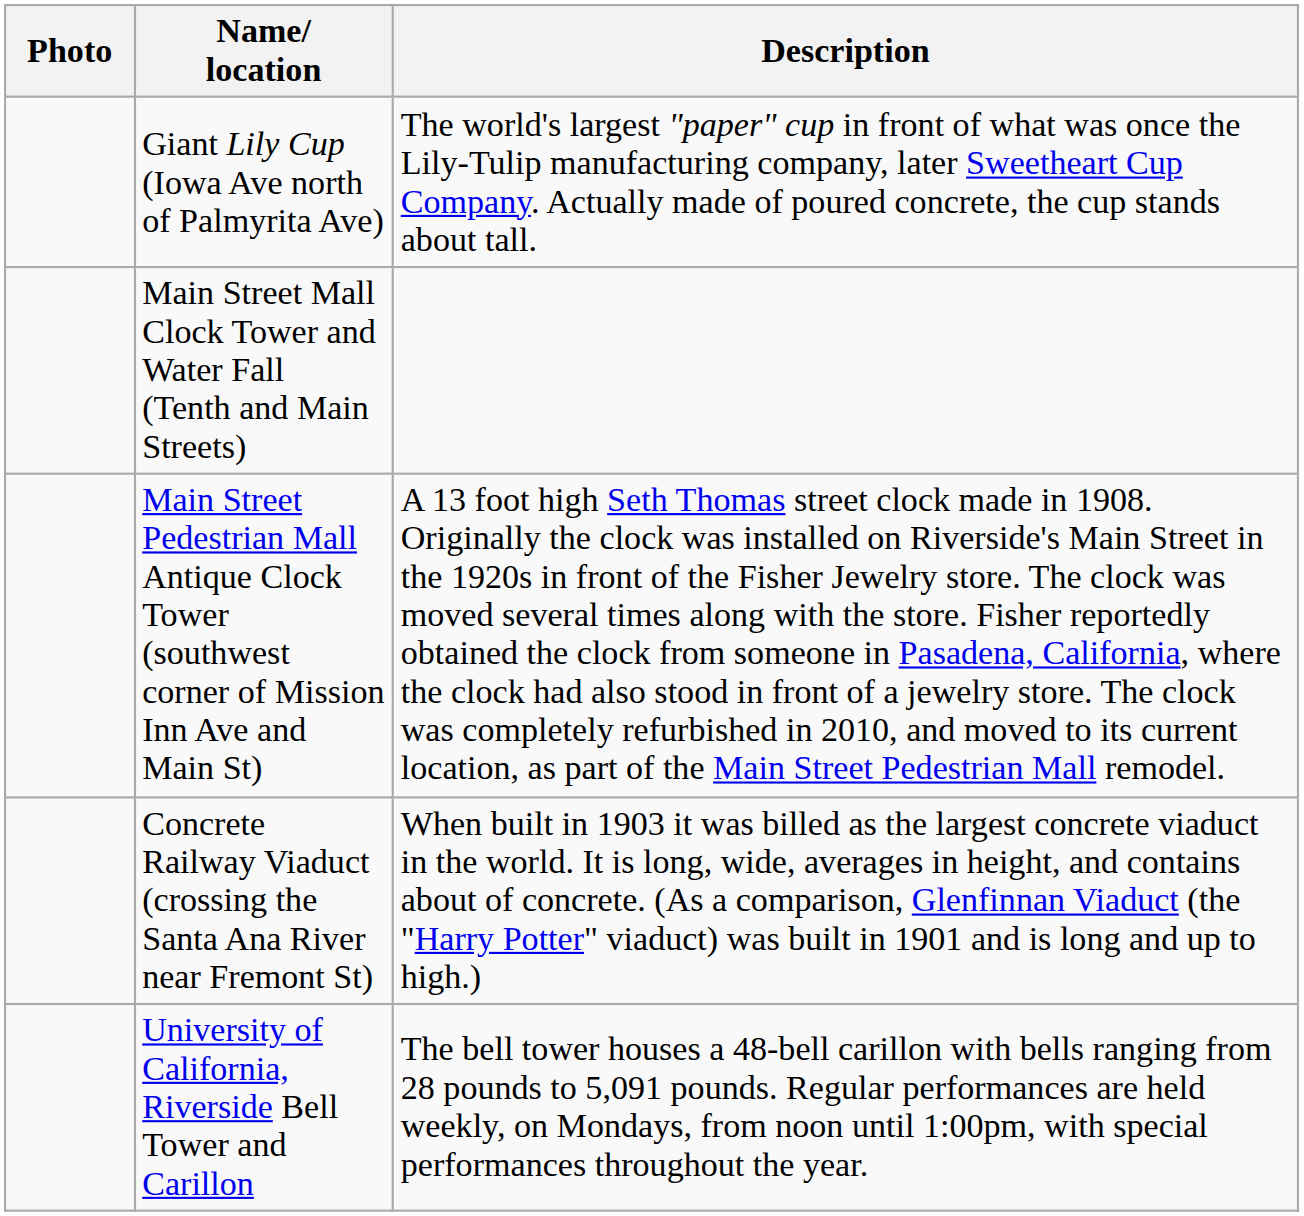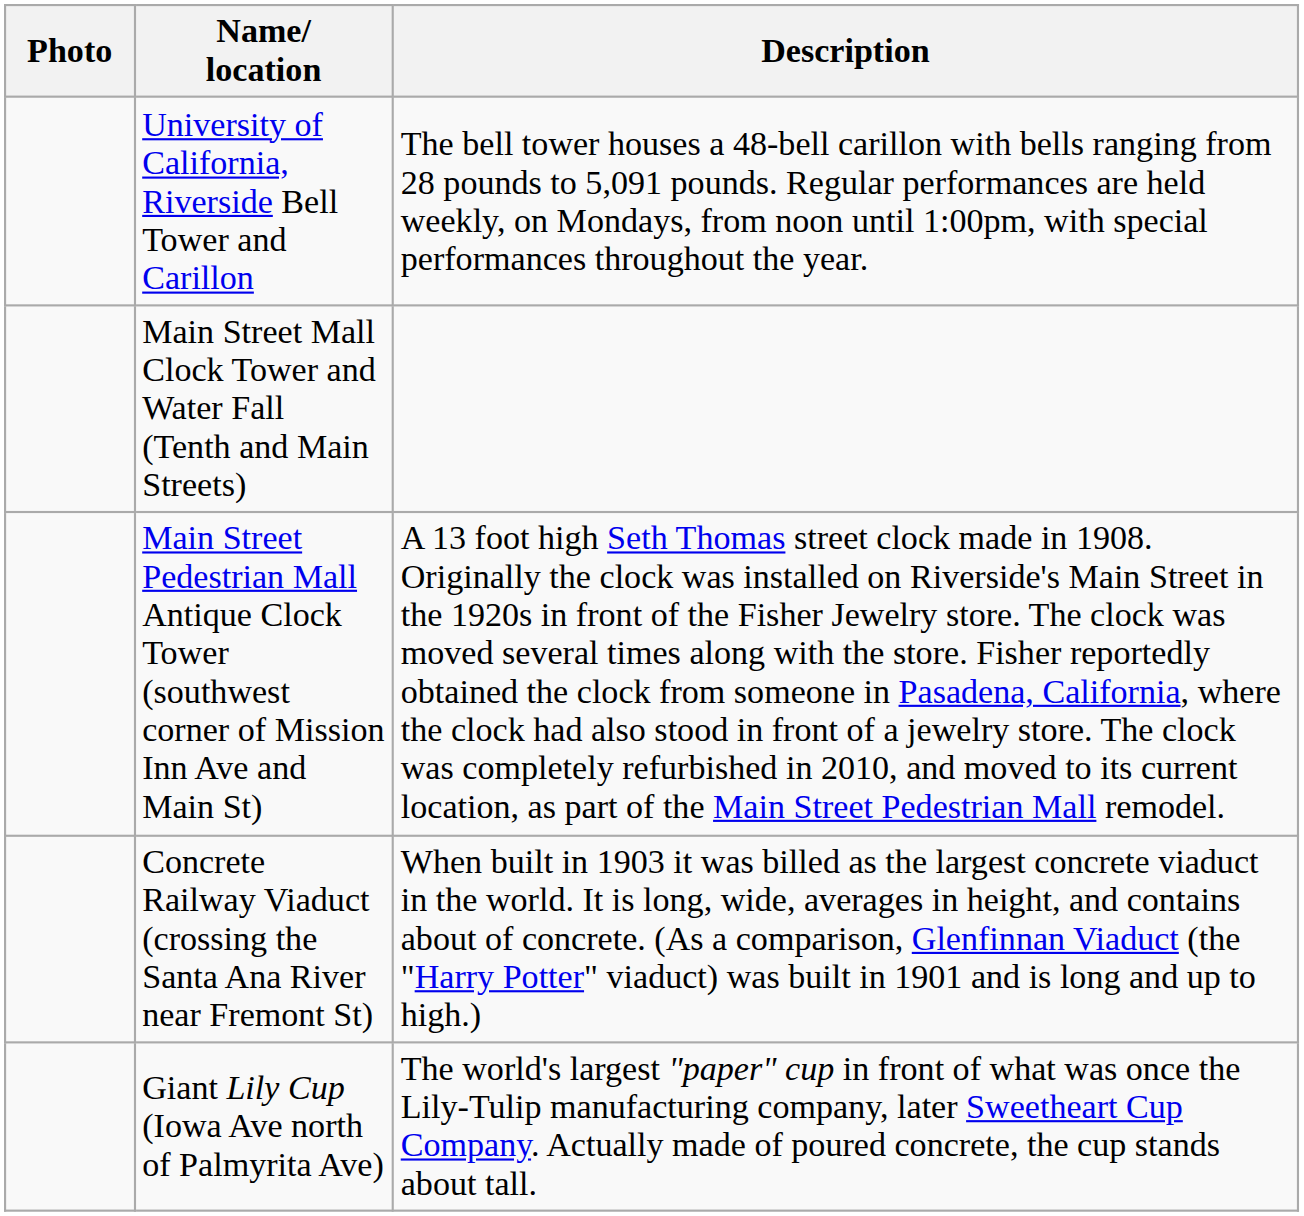 <table class="wikitable">
 <tr>
 <th width="10%">Photo</th>
 <th width="20%">Name/<br>location</th>
 <th width="70%">Description</th>
 </tr>
 <tr>
 <td></td>
-<td>Giant <em>Lily Cup</em><br>(Iowa Ave north of Palmyrita Ave)</td>
-<td>The world's largest <em>"paper" cup</em> in front of what was once the Lily-Tulip manufacturing company, later <a href='#'>Sweetheart Cup Company</a>.  Actually made of poured concrete, the cup stands about  tall.</td>
+<td><a href='#'>University of California, Riverside</a> Bell Tower and <a href='#'>Carillon</a></td>
+<td>The  bell tower houses a 48-bell carillon with bells ranging from 28 pounds to 5,091 pounds.  Regular performances are held weekly, on Mondays, from noon until 1:00pm, with special performances throughout the year.</td>
 </tr>
 <tr>
 <td></td>
 <td>Main Street Mall Clock Tower and Water Fall<br>(Tenth and Main Streets)</td>
 <td></td>
 </tr>
 <tr>
 <td></td>
 <td><a href='#'>Main Street Pedestrian Mall</a> Antique Clock Tower<br>(southwest corner of Mission Inn Ave and Main St)</td>
 <td>A 13 foot high <a href='#'>Seth Thomas</a> street clock made in 1908.  Originally the clock was installed on Riverside's Main Street in the 1920s in front of the Fisher Jewelry store.   The clock was moved several times along with the store.  Fisher reportedly obtained the clock from someone in <a href='#'>Pasadena, California</a>, where the clock had also stood in front of a jewelry store.  The clock was completely refurbished in 2010, and moved to its current location, as part of the <a href='#'>Main Street Pedestrian Mall</a> remodel.</td>
 </tr>
 <tr>
 <td></td>
 <td>Concrete Railway Viaduct<br>(crossing the Santa Ana River near Fremont St)</td>
 <td>When built in 1903 it was billed as the largest concrete viaduct in the world.  It is  long,  wide, averages  in height, and contains about  of concrete. (As a comparison, <a href='#'>Glenfinnan Viaduct</a> (the "<a href='#'>Harry Potter</a>" viaduct) was built in 1901 and is  long and up to  high.)</td>
 </tr>
 <tr>
 <td></td>
-<td><a href='#'>University of California, Riverside</a> Bell Tower and <a href='#'>Carillon</a></td>
-<td>The  bell tower houses a 48-bell carillon with bells ranging from 28 pounds to 5,091 pounds.  Regular performances are held weekly, on Mondays, from noon until 1:00pm, with special performances throughout the year.</td>
+<td>Giant <em>Lily Cup</em><br>(Iowa Ave north of Palmyrita Ave)</td>
+<td>The world's largest <em>"paper" cup</em> in front of what was once the Lily-Tulip manufacturing company, later <a href='#'>Sweetheart Cup Company</a>.  Actually made of poured concrete, the cup stands about  tall.</td>
 </tr>
 </table>
